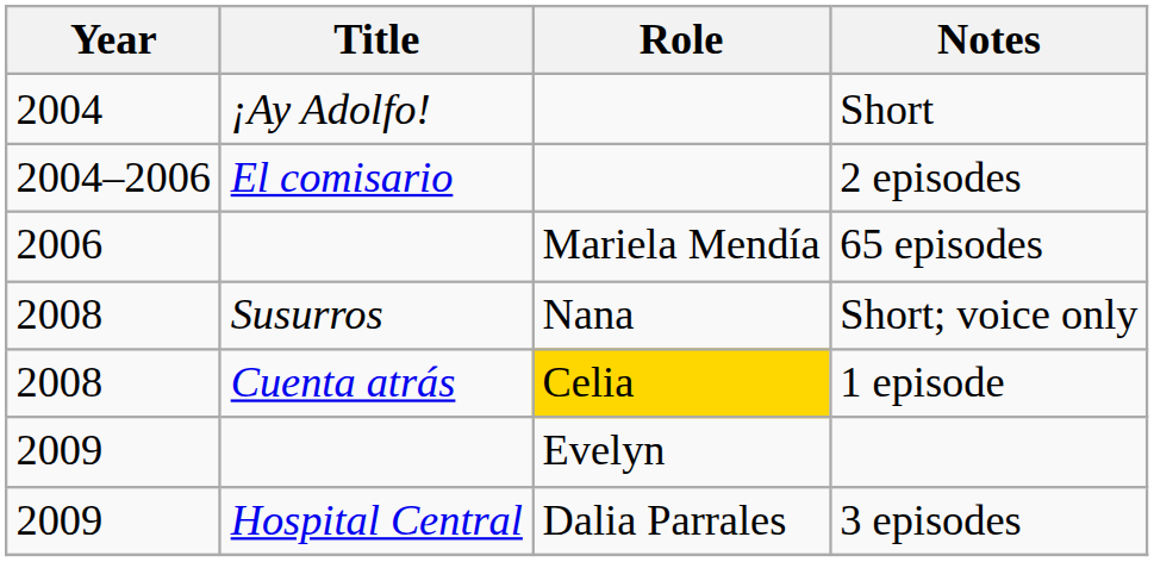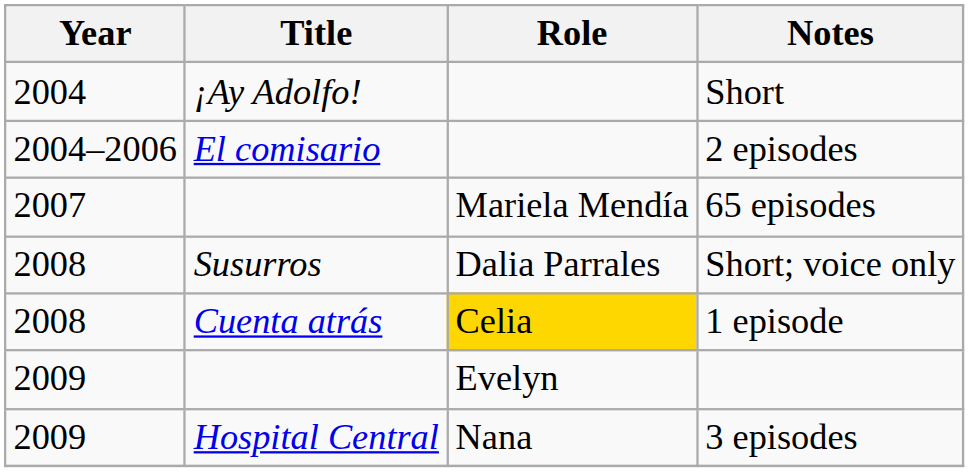 <table class="wikitable">
 <tr>
 <th>Year</th>
 <th>Title</th>
 <th>Role</th>
 <th class="unsortable">Notes</th>
 </tr>
 <tr>
 <td>2004</td>
 <td><em>¡Ay Adolfo!</em></td>
 <td></td>
 <td>Short</td>
 </tr>
 <tr>
 <td>2004–2006</td>
 <td><em><a href='#'>El comisario</a></em></td>
 <td></td>
 <td>2 episodes</td>
 </tr>
 <tr>
-<td>2006</td>
+<td>2007</td>
 <td><em></em></td>
 <td>Mariela Mendía</td>
 <td>65 episodes</td>
 </tr>
 <tr>
 <td>2008</td>
 <td><em>Susurros</em></td>
-<td>Nana</td>
+<td>Dalia Parrales</td>
 <td>Short; voice only</td>
 </tr>
 <tr>
 <td>2008</td>
 <td><em><a href='#'>Cuenta atrás</a></em></td>
 <td style="background: gold;">Celia</td>
 <td>1 episode</td>
 </tr>
 <tr>
 <td>2009</td>
 <td><em></em></td>
 <td>Evelyn</td>
 <td></td>
 </tr>
 <tr>
 <td>2009</td>
 <td><em><a href='#'>Hospital Central</a></em></td>
-<td>Dalia Parrales</td>
+<td>Nana</td>
 <td>3 episodes</td>
 </tr>
 <tr>
 </tr>
 </table>
